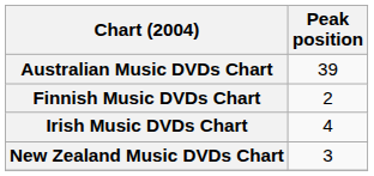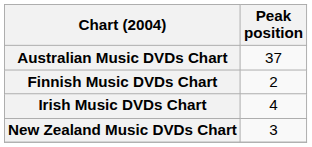 <table class="wikitable plainrowheaders sortable" style="text-align:center;" border="1">
 <tr>
 <th scope="col">Chart (2004)</th>
 <th scope="col">Peak<br>position</th>
 </tr>
 <tr>
 <th scope="row">Australian Music DVDs Chart</th>
-<td>39</td>
+<td>37</td>
 </tr>
 <tr>
 <th scope="row">Finnish Music DVDs Chart</th>
 <td>2</td>
 </tr>
 <tr>
 <th scope="row">Irish Music DVDs Chart</th>
 <td>4</td>
 </tr>
 <tr>
 <th scope="row">New Zealand Music DVDs Chart</th>
 <td>3</td>
 </tr>
 <tr>
 </tr>
 </table>
